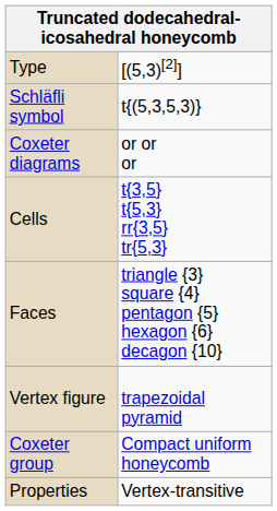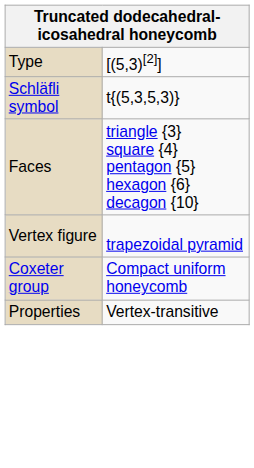 <table class="wikitable" align="right" style="margin-left:10px" width="250">
 <tr>
 <th bgcolor=#e7dcc3 colspan=2>Truncated dodecahedral-icosahedral honeycomb</th>
 </tr>
 <tr>
 <td bgcolor=#e7dcc3>Type</td>
 <td>[(5,3)<sup>[2]</sup>]</td>
 </tr>
 <tr>
 <td bgcolor=#e7dcc3><a href='#'>Schläfli symbol</a></td>
 <td>t{(5,3,5,3)}</td>
-</tr>
-<tr>
-<td bgcolor=#e7dcc3><a href='#'>Coxeter diagrams</a></td>
-<td> or  or<br> or </td>
-</tr>
-<tr>
-<td bgcolor=#e7dcc3>Cells</td>
-<td><a href='#'>t{3,5}</a> <br><a href='#'>t{5,3}</a> <br><a href='#'>rr{3,5}</a> <br><a href='#'>tr{5,3}</a> </td>
 </tr>
 <tr>
 <td bgcolor=#e7dcc3>Faces</td>
 <td><a href='#'>triangle</a> {3}<br><a href='#'>square</a> {4}<br><a href='#'>pentagon</a> {5}<br><a href='#'>hexagon</a> {6}<br><a href='#'>decagon</a> {10}</td>
 </tr>
 <tr>
 <td bgcolor=#e7dcc3>Vertex figure</td>
 <td><br><a href='#'>trapezoidal pyramid</a></td>
 </tr>
 <tr>
 <td bgcolor=#e7dcc3><a href='#'>Coxeter group</a></td>
 <td><a href='#'>Compact uniform honeycomb</a></td>
 </tr>
 <tr>
 <td bgcolor=#e7dcc3>Properties</td>
 <td>Vertex-transitive</td>
 </tr>
 </table>
